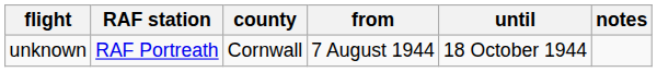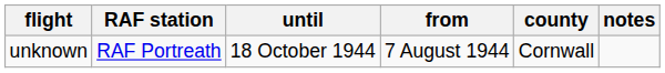 <table class=wikitable>
 <tr>
 <th>flight</th>
 <th>RAF station</th>
+<th>until</th>
+<th>from</th>
 <th>county</th>
-<th>from</th>
-<th>until</th>
 <th>notes</th>
 </tr>
 <tr>
 <td>unknown</td>
 <td><a href='#'>RAF Portreath</a></td>
+<td>18 October 1944</td>
+<td>7 August 1944</td>
 <td>Cornwall</td>
-<td>7 August 1944</td>
-<td>18 October 1944</td>
 <td></td>
 </tr>
 </table>
